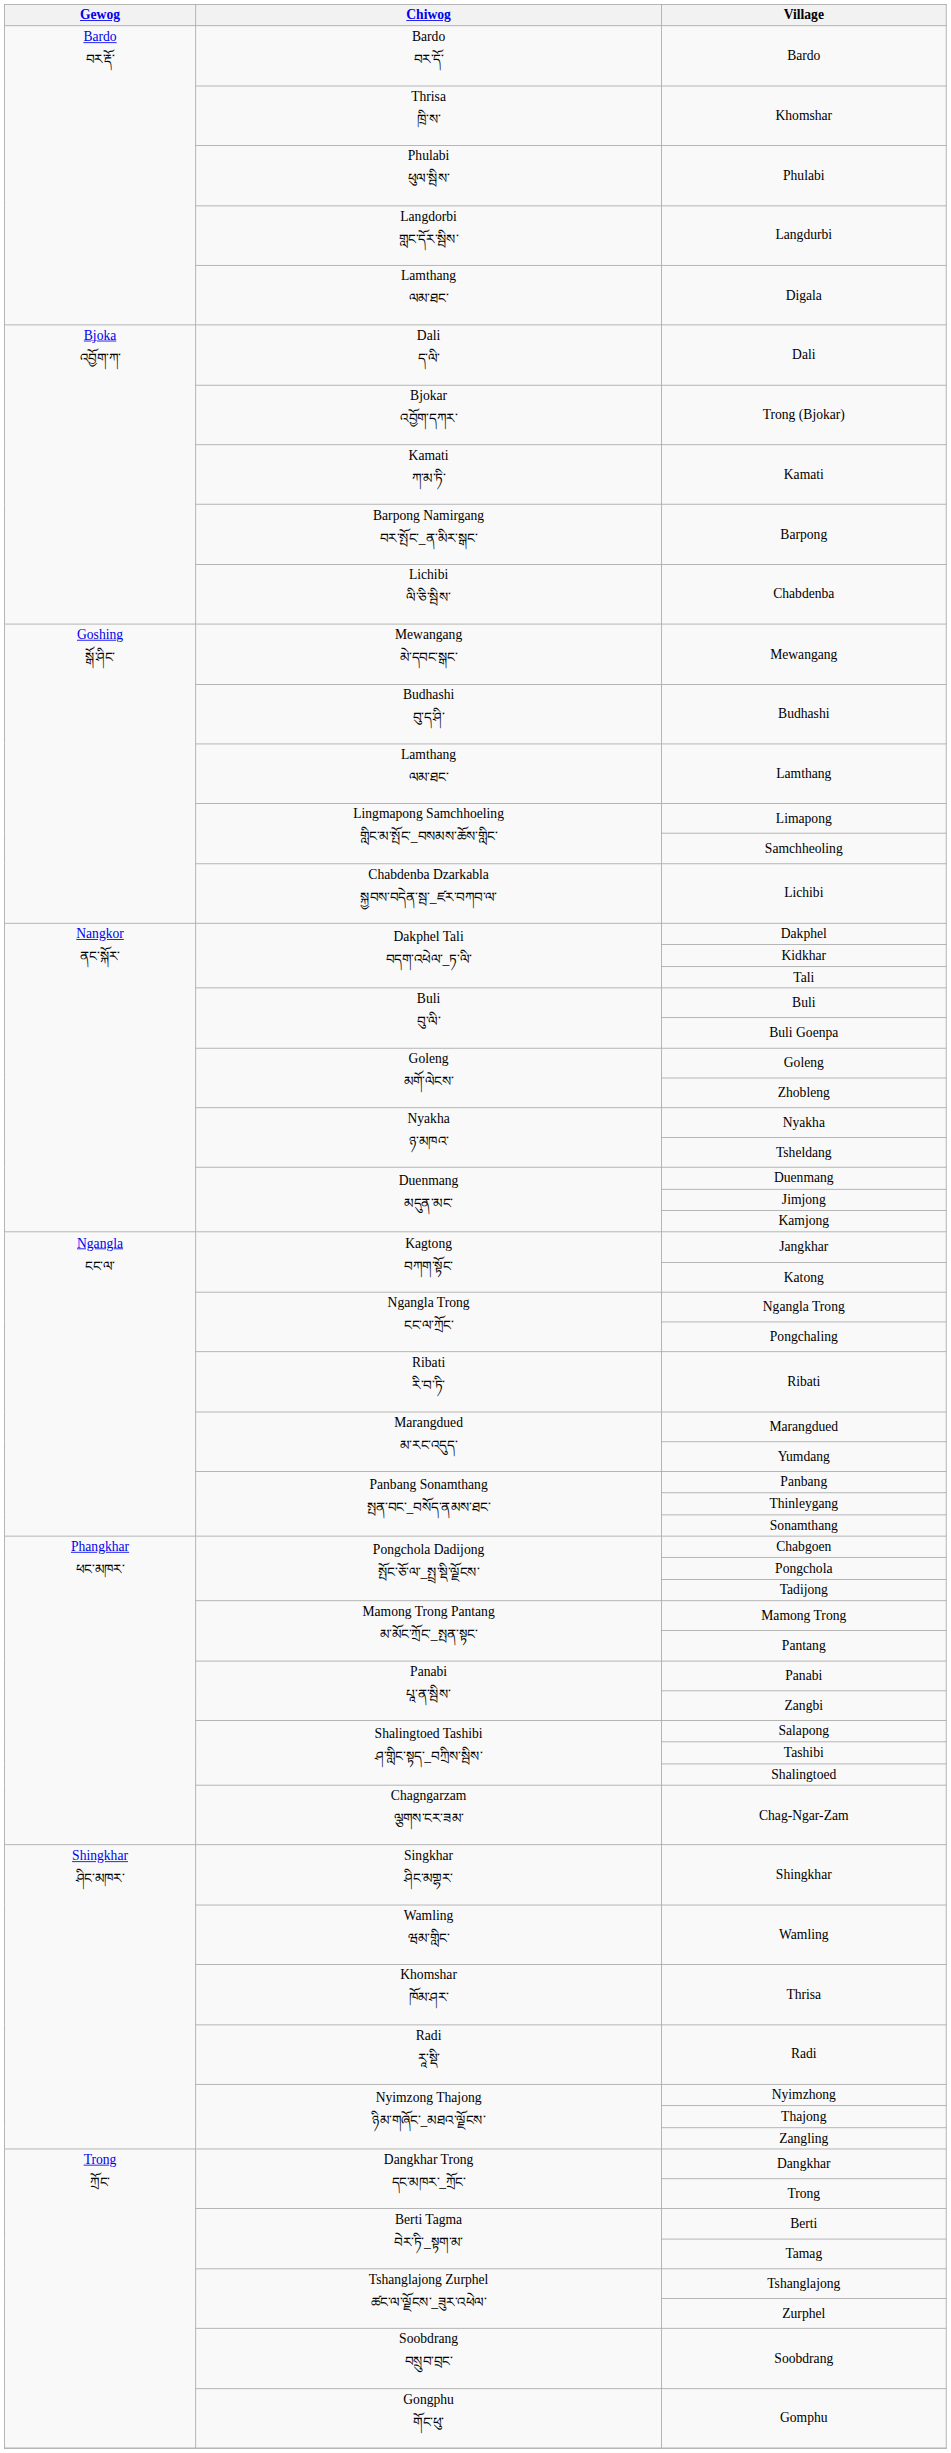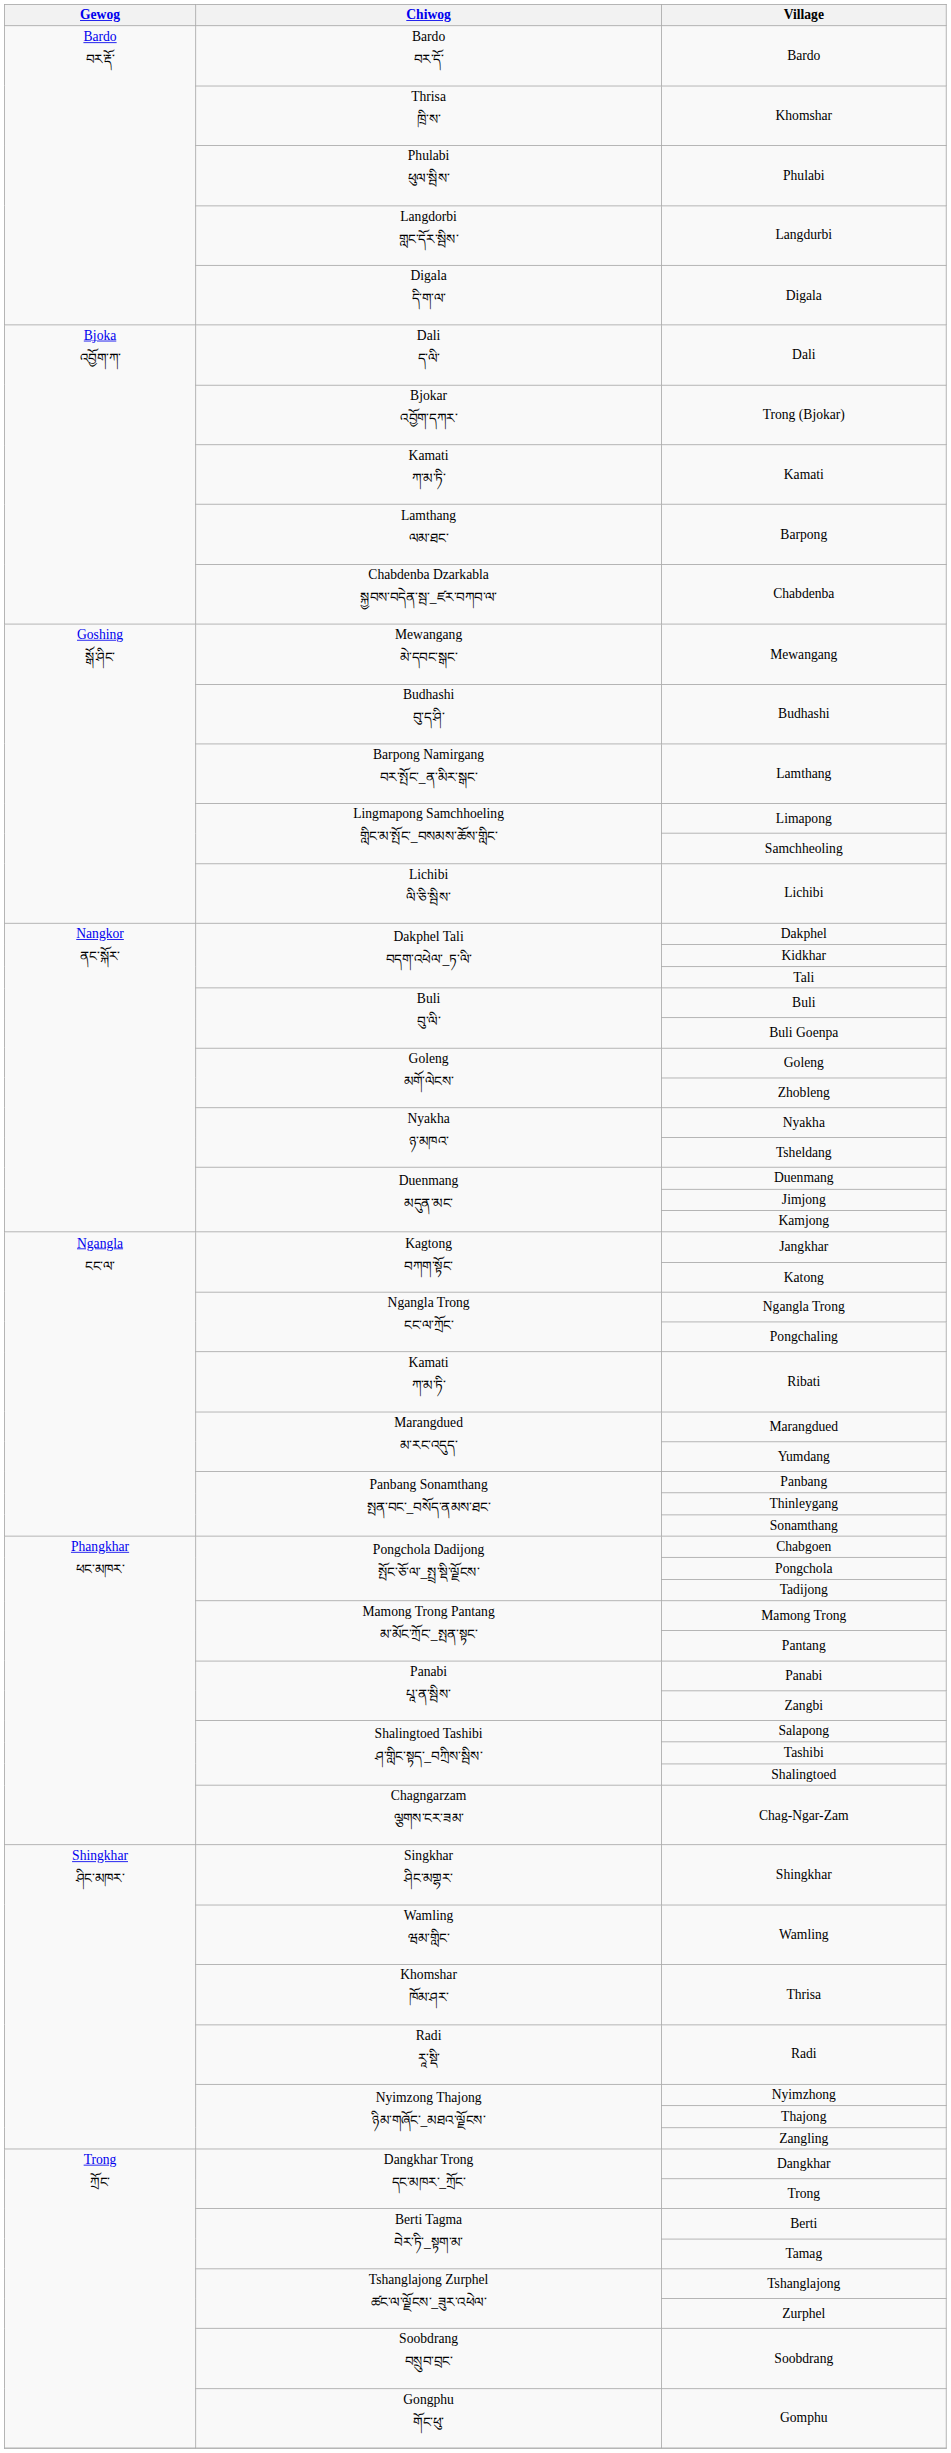 <table class="wikitable" style="width:70%; text-align:center" align="center">
 <tr>
 <th><a href='#'>Gewog</a></th>
 <th><a href='#'>Chiwog</a></th>
 <th>Village</th>
 </tr>
 <tr>
 <td rowspan=5 valign="top"><a href='#'>Bardo</a><br>བར་རྡོ་</td>
 <td>Bardo<br>བར་དོ་</td>
 <td>Bardo</td>
 </tr>
 <tr>
 <td>Thrisa<br>ཁྲི་ས་</td>
 <td>Khomshar</td>
 </tr>
 <tr>
 <td>Phulabi<br>ཕུལ་སྦིས་</td>
 <td>Phulabi</td>
 </tr>
 <tr>
 <td>Langdorbi<br>གླང་དོར་སྦིས་</td>
 <td>Langdurbi</td>
 </tr>
 <tr>
-<td>Lamthang<br>ལམ་ཐང་</td>
+<td>Digala<br>དི་ག་ལ་</td>
 <td>Digala</td>
 </tr>
 <tr>
 <td rowspan=5 valign="top"><a href='#'>Bjoka</a><br>འབྱོག་ཀ་</td>
 <td>Dali<br>ད་ལི་</td>
 <td>Dali</td>
 </tr>
 <tr>
 <td>Bjokar<br>འབྱོག་དཀར་</td>
 <td>Trong (Bjokar)</td>
 </tr>
 <tr>
 <td>Kamati<br>ཀ་མ་ཏི་</td>
 <td>Kamati</td>
 </tr>
 <tr>
-<td>Barpong Namirgang<br>བར་སྤོང་_ན་མིར་སྒང་</td>
+<td>Lamthang<br>ལམ་ཐང་</td>
 <td>Barpong</td>
 </tr>
 <tr>
-<td>Lichibi<br>ལི་ཅི་སྦིས་</td>
+<td>Chabdenba Dzarkabla<br>སྐྱབས་བདེན་སྦ་_ཛར་བཀབ་ལ་</td>
 <td>Chabdenba</td>
 </tr>
 <tr>
 <td rowspan=6 valign="top"><a href='#'>Goshing</a><br>སྒོ་ཤིང་</td>
 <td>Mewangang<br>མེ་དབང་སྒང་</td>
 <td>Mewangang</td>
 </tr>
 <tr>
 <td>Budhashi<br>བུ་ད་ཤི་</td>
 <td>Budhashi</td>
 </tr>
 <tr>
-<td>Lamthang<br>ལམ་ཐང་</td>
+<td>Barpong Namirgang<br>བར་སྤོང་_ན་མིར་སྒང་</td>
 <td>Lamthang</td>
 </tr>
 <tr>
 <td rowspan=2>Lingmapong Samchhoeling<br>གླིང་མ་སྤོང་_བསམས་ཆོས་གླིང་</td>
 <td>Limapong</td>
 </tr>
 <tr>
 <td>Samchheoling</td>
 </tr>
 <tr>
-<td>Chabdenba Dzarkabla<br>སྐྱབས་བདེན་སྦ་_ཛར་བཀབ་ལ་</td>
+<td>Lichibi<br>ལི་ཅི་སྦིས་</td>
 <td>Lichibi</td>
 </tr>
 <tr>
 <td rowspan=12 valign="top"><a href='#'>Nangkor</a><br>ནང་སྐོར་</td>
 <td rowspan=3>Dakphel Tali<br>བདག་འཕེལ་_ཏ་ལི་</td>
 <td>Dakphel</td>
 </tr>
 <tr>
 <td>Kidkhar</td>
 </tr>
 <tr>
 <td>Tali</td>
 </tr>
 <tr>
 <td rowspan=2>Buli<br>བུ་ལི་</td>
 <td>Buli</td>
 </tr>
 <tr>
 <td>Buli Goenpa</td>
 </tr>
 <tr>
 <td rowspan=2>Goleng<br>མགོ་ལེངས་</td>
 <td>Goleng</td>
 </tr>
 <tr>
 <td>Zhobleng</td>
 </tr>
 <tr>
 <td rowspan=2>Nyakha<br>ཉ་མཁའ་</td>
 <td>Nyakha</td>
 </tr>
 <tr>
 <td>Tsheldang</td>
 </tr>
 <tr>
 <td rowspan=3>Duenmang<br>མདུན་མང་</td>
 <td>Duenmang</td>
 </tr>
 <tr>
 <td>Jimjong</td>
 </tr>
 <tr>
 <td>Kamjong</td>
 </tr>
 <tr>
 <td rowspan=10 valign="top"><a href='#'>Ngangla</a><br>ངང་ལ་</td>
 <td rowspan=2>Kagtong<br>བཀག་སྟོང་</td>
 <td>Jangkhar</td>
 </tr>
 <tr>
 <td>Katong</td>
 </tr>
 <tr>
 <td rowspan=2>Ngangla Trong<br>ངང་ལ་ཀྲོང་</td>
 <td>Ngangla Trong</td>
 </tr>
 <tr>
 <td>Pongchaling</td>
 </tr>
 <tr>
-<td>Ribati<br>རི་བ་ཏི་</td>
+<td>Kamati<br>ཀ་མ་ཏི་</td>
 <td>Ribati</td>
 </tr>
 <tr>
 <td rowspan=2>Marangdued<br>མ་རང་འདུད་</td>
 <td>Marangdued</td>
 </tr>
 <tr>
 <td>Yumdang</td>
 </tr>
 <tr>
 <td rowspan=3>Panbang Sonamthang<br>སྤན་བང་_བསོད་ནམས་ཐང་</td>
 <td>Panbang</td>
 </tr>
 <tr>
 <td>Thinleygang</td>
 </tr>
 <tr>
 <td>Sonamthang</td>
 </tr>
 <tr>
 <td rowspan=11 valign="top"><a href='#'>Phangkhar</a><br>ཕང་མཁར་</td>
 <td rowspan=3>Pongchola Dadijong<br>སྤོང་ཅོ་ལ་_སྤྲ་སྡི་ལྗོངས་</td>
 <td>Chabgoen</td>
 </tr>
 <tr>
 <td>Pongchola</td>
 </tr>
 <tr>
 <td>Tadijong</td>
 </tr>
 <tr>
 <td rowspan=2>Mamong Trong Pantang<br>མ་མོང་ཀྲོང་_སྤན་སྟང་</td>
 <td>Mamong Trong</td>
 </tr>
 <tr>
 <td>Pantang</td>
 </tr>
 <tr>
 <td rowspan=2>Panabi<br>པཱ་ན་སྦིས་</td>
 <td>Panabi</td>
 </tr>
 <tr>
 <td>Zangbi</td>
 </tr>
 <tr>
 <td rowspan=3>Shalingtoed Tashibi<br>ཤ་གླིང་སྟད་_བཀྲིས་སྦིས་</td>
 <td>Salapong</td>
 </tr>
 <tr>
 <td>Tashibi</td>
 </tr>
 <tr>
 <td>Shalingtoed</td>
 </tr>
 <tr>
 <td>Chagngarzam<br>ལྕགས་ངར་ཟམ་</td>
 <td>Chag-Ngar-Zam</td>
 </tr>
 <tr>
 <td rowspan=7 valign="top"><a href='#'>Shingkhar</a><br>ཤིང་མཁར་</td>
 <td>Singkhar<br>ཤིང་མགྷར་</td>
 <td>Shingkhar</td>
 </tr>
 <tr>
 <td>Wamling<br>ཝམ་གླིང་</td>
 <td>Wamling</td>
 </tr>
 <tr>
 <td>Khomshar<br>ཁོམ་ཤར་</td>
 <td>Thrisa</td>
 </tr>
 <tr>
 <td>Radi<br>རཱ་སྡི་</td>
 <td>Radi</td>
 </tr>
 <tr>
 <td rowspan=3>Nyimzong Thajong<br>ཉིམ་གཞོང་_མཐའ་ལྗོངས་</td>
 <td>Nyimzhong</td>
 </tr>
 <tr>
 <td>Thajong</td>
 </tr>
 <tr>
 <td>Zangling</td>
 </tr>
 <tr>
 <td rowspan=8 valign="top"><a href='#'>Trong</a><br>ཀྲོང་</td>
 <td rowspan=2>Dangkhar Trong<br>དང་མཁར་_ཀྲོང་</td>
 <td>Dangkhar</td>
 </tr>
 <tr>
 <td>Trong</td>
 </tr>
 <tr>
 <td rowspan=2>Berti Tagma<br>བེར་ཏི་_སྟག་མ་</td>
 <td>Berti</td>
 </tr>
 <tr>
 <td>Tamag</td>
 </tr>
 <tr>
 <td rowspan=2>Tshanglajong Zurphel<br>ཚང་ལ་ལྗོངས་_ཟུར་འཕེལ་</td>
 <td>Tshanglajong</td>
 </tr>
 <tr>
 <td>Zurphel</td>
 </tr>
 <tr>
 <td>Soobdrang<br>བསྲུབ་བྲང་</td>
 <td>Soobdrang</td>
 </tr>
 <tr>
 <td>Gongphu<br>གོང་ཕུ་</td>
 <td>Gomphu</td>
 </tr>
 <tr>
 </tr>
 </table>
